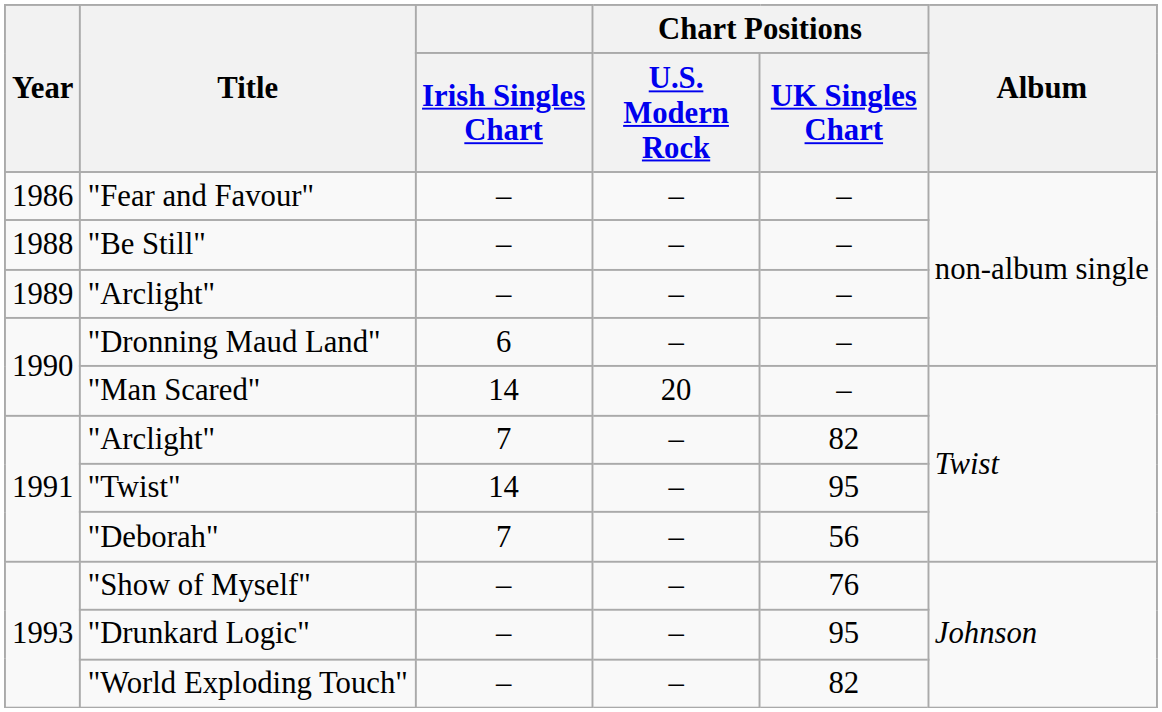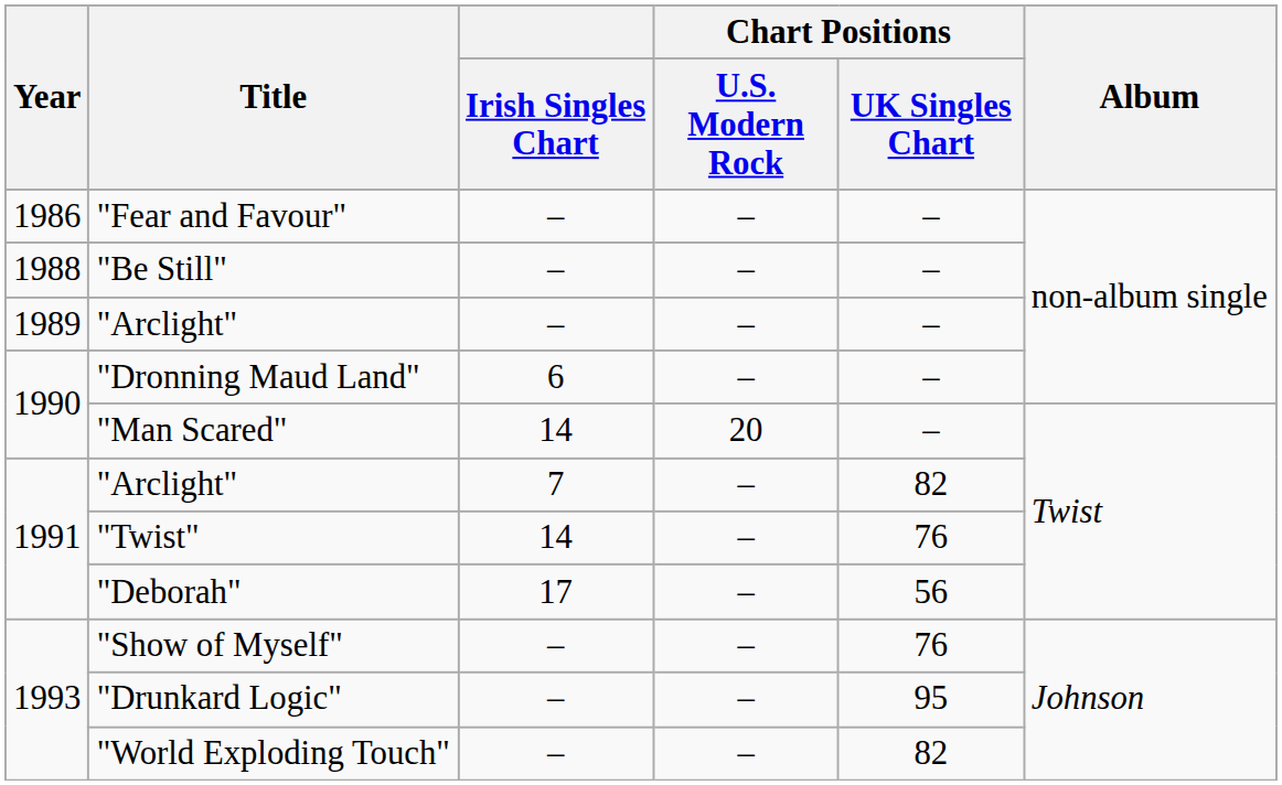 <table class="wikitable">
 <tr>
 <th rowspan="2">Year</th>
 <th rowspan="2">Title</th>
 <th></th>
 <th colspan="2">Chart Positions</th>
 <th rowspan="2">Album</th>
 </tr>
 <tr>
 <th><a href='#'>Irish Singles</a><br><a href='#'>Chart</a></th>
 <th width="80"><a href='#'>U.S. Modern Rock</a></th>
 <th width="80"><a href='#'>UK Singles Chart</a></th>
 </tr>
 <tr>
 <td>1986</td>
 <td>"Fear and Favour"</td>
 <td align="center">–</td>
 <td align="center">–</td>
 <td align="center">–</td>
 <td rowspan=4>non-album single</td>
 </tr>
 <tr>
 <td>1988</td>
 <td>"Be Still"</td>
 <td align="center">–</td>
 <td align="center">–</td>
 <td align="center">–</td>
 </tr>
 <tr>
 <td>1989</td>
 <td>"Arclight"</td>
 <td align="center">–</td>
 <td align="center">–</td>
 <td align="center">–</td>
 </tr>
 <tr>
 <td rowspan=2>1990</td>
 <td>"Dronning Maud Land"</td>
 <td align="center">6</td>
 <td align="center">–</td>
 <td align="center">–</td>
 </tr>
 <tr>
 <td>"Man Scared"</td>
 <td align="center">14</td>
 <td align="center">20</td>
 <td align="center">–</td>
 <td rowspan=4><em>Twist</em></td>
 </tr>
 <tr>
 <td rowspan=3>1991</td>
 <td>"Arclight"</td>
 <td align="center">7</td>
 <td align="center">–</td>
 <td align="center">82</td>
 </tr>
 <tr>
 <td>"Twist"</td>
 <td align="center">14</td>
 <td align="center">–</td>
-<td align="center">95</td>
+<td align="center">76</td>
 </tr>
 <tr>
 <td>"Deborah"</td>
-<td align="center">7</td>
+<td align="center">17</td>
 <td align="center">–</td>
 <td align="center">56</td>
 </tr>
 <tr>
 <td rowspan=3>1993</td>
 <td>"Show of Myself"</td>
 <td align="center">–</td>
 <td align="center">–</td>
 <td align="center">76</td>
 <td rowspan=3><em>Johnson</em></td>
 </tr>
 <tr>
 <td>"Drunkard Logic"</td>
 <td align="center">–</td>
 <td align="center">–</td>
 <td align="center">95</td>
 </tr>
 <tr>
 <td>"World Exploding Touch"</td>
 <td align="center">–</td>
 <td align="center">–</td>
 <td align="center">82</td>
 </tr>
 </table>
